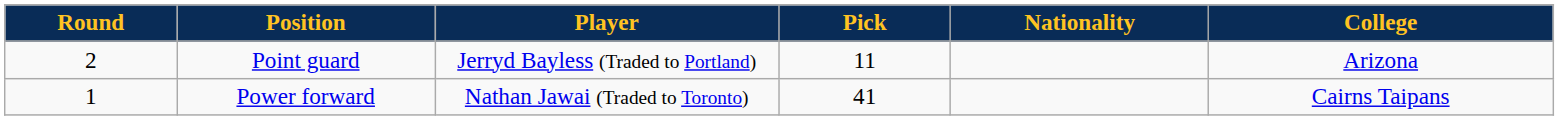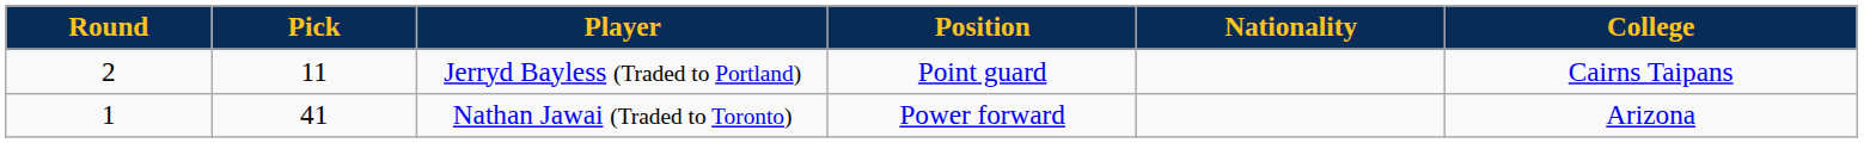 <table class="wikitable sortable sortable">
 <tr>
 <th style="background:#092c57; color:#ffc322" width="10%">Round</th>
+<th style="background:#092c57; color:#ffc322" width="10%">Pick</th>
+<th style="background:#092c57; color:#ffc322" width="20%">Player</th>
 <th style="background:#092c57; color:#ffc322" width="15%">Position</th>
-<th style="background:#092c57; color:#ffc322" width="20%">Player</th>
-<th style="background:#092c57; color:#ffc322" width="10%">Pick</th>
 <th style="background:#092c57; color:#ffc322" width="15%">Nationality</th>
 <th style="background:#092c57; color:#ffc322" width="20%">College</th>
 </tr>
 <tr style="text-align: center">
 <td>2</td>
+<td>11</td>
+<td><a href='#'>Jerryd Bayless</a> <small>(Traded to <a href='#'>Portland</a>)</small></td>
 <td><a href='#'>Point guard</a></td>
-<td><a href='#'>Jerryd Bayless</a> <small>(Traded to <a href='#'>Portland</a>)</small></td>
-<td>11</td>
+<td></td>
+<td><a href='#'>Cairns Taipans</a></td>
+</tr>
+<tr style="text-align: center">
+<td>1</td>
+<td>41</td>
+<td><a href='#'>Nathan Jawai</a> <small>(Traded to <a href='#'>Toronto</a>)</small></td>
+<td><a href='#'>Power forward</a></td>
 <td></td>
 <td><a href='#'>Arizona</a></td>
 </tr>
-<tr style="text-align: center">
-<td>1</td>
-<td><a href='#'>Power forward</a></td>
-<td><a href='#'>Nathan Jawai</a> <small>(Traded to <a href='#'>Toronto</a>)</small></td>
-<td>41</td>
-<td></td>
-<td><a href='#'>Cairns Taipans</a></td>
-</tr>
 </table>
